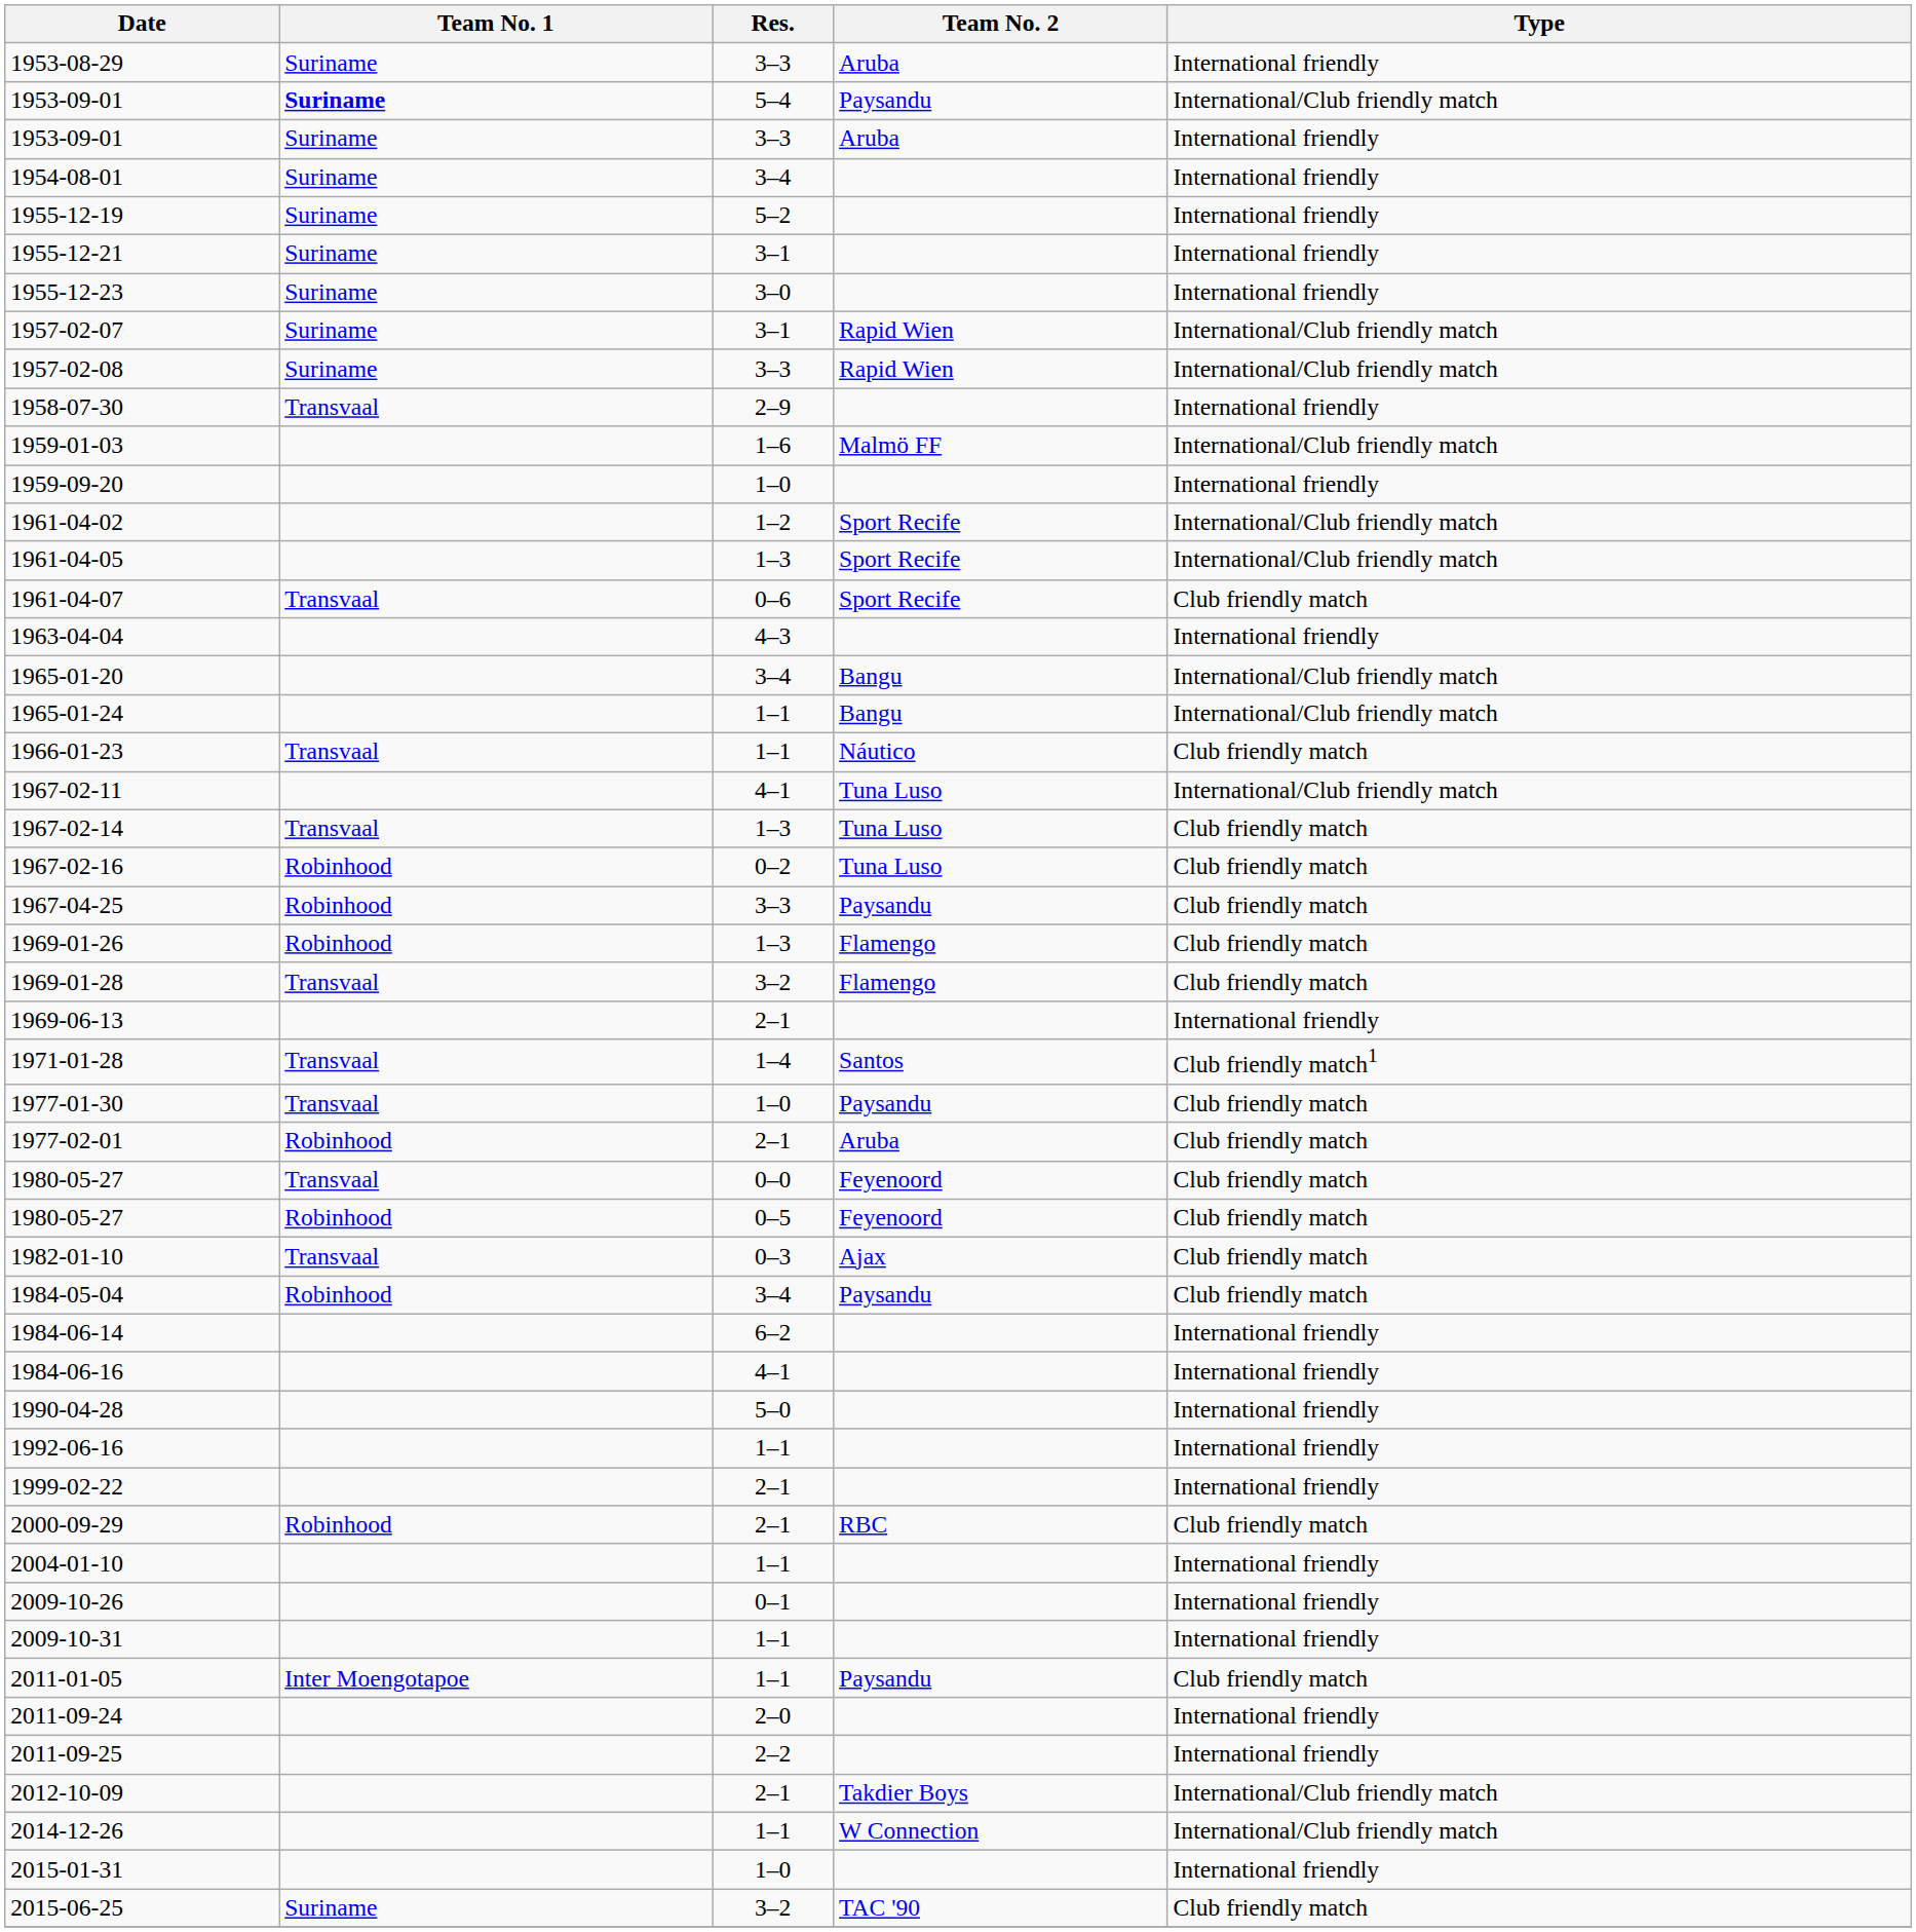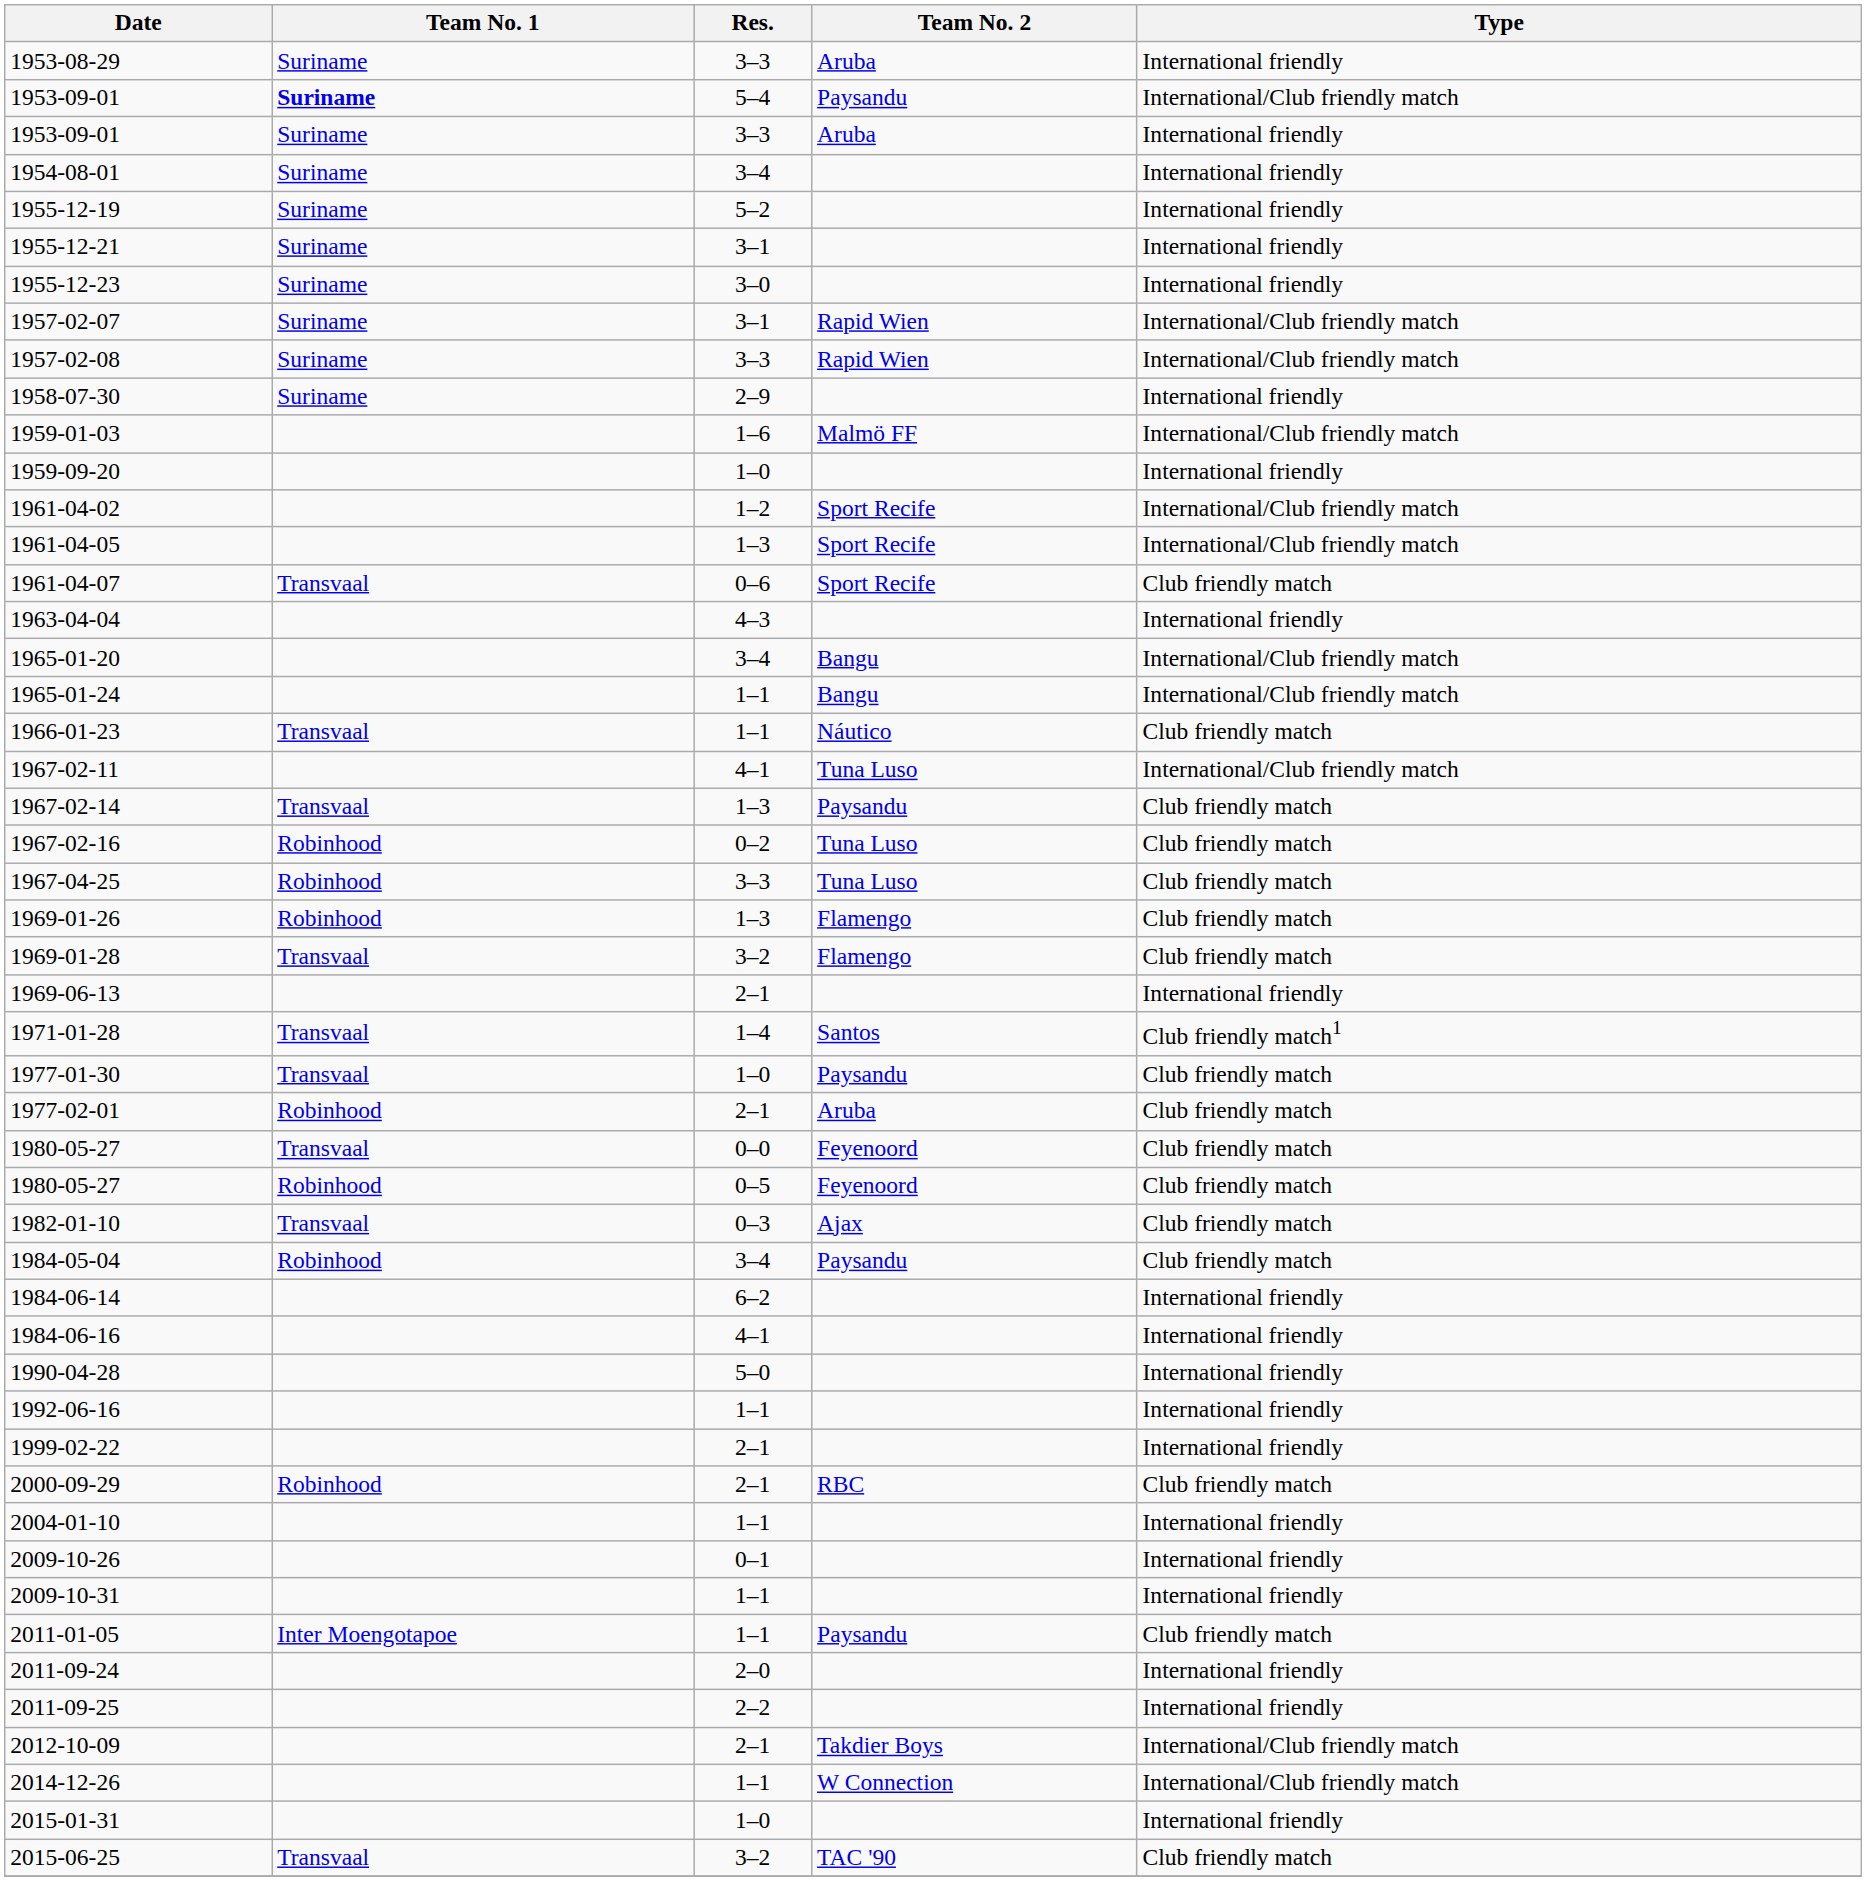 <table class="wikitable" style="text-align: left;" width="100%">
 <tr>
 <th>Date</th>
 <th>Team No. 1</th>
 <th>Res.</th>
 <th>Team No. 2</th>
 <th>Type</th>
 </tr>
 <tr>
 <td>1953-08-29</td>
 <td> <a href='#'>Suriname</a></td>
 <td style="text-align:center;">3–3</td>
 <td> <a href='#'>Aruba</a></td>
 <td>International friendly</td>
 </tr>
 <tr>
 <td>1953-09-01</td>
 <td><strong> <a href='#'>Suriname</a></strong></td>
 <td style="text-align:center;">5–4</td>
 <td> <a href='#'>Paysandu</a></td>
 <td>International/Club friendly match</td>
 </tr>
 <tr>
 <td>1953-09-01</td>
 <td> <a href='#'>Suriname</a></td>
 <td style="text-align:center;">3–3</td>
 <td> <a href='#'>Aruba</a></td>
 <td>International friendly</td>
 </tr>
 <tr>
 <td>1954-08-01</td>
 <td> <a href='#'>Suriname</a></td>
 <td style="text-align:center;">3–4</td>
 <td></td>
 <td>International friendly</td>
 </tr>
 <tr>
 <td>1955-12-19</td>
 <td> <a href='#'>Suriname</a></td>
 <td style="text-align:center;">5–2</td>
 <td></td>
 <td>International friendly</td>
 </tr>
 <tr>
 <td>1955-12-21</td>
 <td> <a href='#'>Suriname</a></td>
 <td style="text-align:center;">3–1</td>
 <td></td>
 <td>International friendly</td>
 </tr>
 <tr>
 <td>1955-12-23</td>
 <td> <a href='#'>Suriname</a></td>
 <td style="text-align:center;">3–0</td>
 <td></td>
 <td>International friendly</td>
 </tr>
 <tr>
 <td>1957-02-07</td>
 <td> <a href='#'>Suriname</a></td>
 <td style="text-align:center;">3–1</td>
 <td> <a href='#'>Rapid Wien</a></td>
 <td>International/Club friendly match</td>
 </tr>
 <tr>
 <td>1957-02-08</td>
 <td> <a href='#'>Suriname</a></td>
 <td style="text-align:center;">3–3</td>
 <td> <a href='#'>Rapid Wien</a></td>
 <td>International/Club friendly match</td>
 </tr>
 <tr>
 <td>1958-07-30</td>
-<td> <a href='#'>Transvaal</a></td>
+<td> <a href='#'>Suriname</a></td>
 <td style="text-align:center;">2–9</td>
 <td></td>
 <td>International friendly</td>
 </tr>
 <tr>
 <td>1959-01-03</td>
 <td></td>
 <td style="text-align:center;">1–6</td>
 <td> <a href='#'>Malmö FF</a></td>
 <td>International/Club friendly match</td>
 </tr>
 <tr>
 <td>1959-09-20</td>
 <td></td>
 <td style="text-align:center;">1–0</td>
 <td></td>
 <td>International friendly</td>
 </tr>
 <tr>
 <td>1961-04-02</td>
 <td></td>
 <td style="text-align:center;">1–2</td>
 <td> <a href='#'>Sport Recife</a></td>
 <td>International/Club friendly match</td>
 </tr>
 <tr>
 <td>1961-04-05</td>
 <td></td>
 <td style="text-align:center;">1–3</td>
 <td> <a href='#'>Sport Recife</a></td>
 <td>International/Club friendly match</td>
 </tr>
 <tr>
 <td>1961-04-07</td>
 <td> <a href='#'>Transvaal</a></td>
 <td style="text-align:center;">0–6</td>
 <td> <a href='#'>Sport Recife</a></td>
 <td>Club friendly match</td>
 </tr>
 <tr>
 <td>1963-04-04</td>
 <td></td>
 <td style="text-align:center;">4–3</td>
 <td></td>
 <td>International friendly</td>
 </tr>
 <tr>
 <td>1965-01-20</td>
 <td></td>
 <td style="text-align:center;">3–4</td>
 <td> <a href='#'>Bangu</a></td>
 <td>International/Club friendly match</td>
 </tr>
 <tr>
 <td>1965-01-24</td>
 <td></td>
 <td style="text-align:center;">1–1</td>
 <td> <a href='#'>Bangu</a></td>
 <td>International/Club friendly match</td>
 </tr>
 <tr>
 <td>1966-01-23</td>
 <td> <a href='#'>Transvaal</a></td>
 <td style="text-align:center;">1–1</td>
 <td> <a href='#'>Náutico</a></td>
 <td>Club friendly match</td>
 </tr>
 <tr>
 <td>1967-02-11</td>
 <td></td>
 <td style="text-align:center;">4–1</td>
 <td> <a href='#'>Tuna Luso</a></td>
 <td>International/Club friendly match</td>
 </tr>
 <tr>
 <td>1967-02-14</td>
 <td> <a href='#'>Transvaal</a></td>
 <td style="text-align:center;">1–3</td>
-<td> <a href='#'>Tuna Luso</a></td>
+<td> <a href='#'>Paysandu</a></td>
 <td>Club friendly match</td>
 </tr>
 <tr>
 <td>1967-02-16</td>
 <td> <a href='#'>Robinhood</a></td>
 <td style="text-align:center;">0–2</td>
 <td> <a href='#'>Tuna Luso</a></td>
 <td>Club friendly match</td>
 </tr>
 <tr>
 <td>1967-04-25</td>
 <td> <a href='#'>Robinhood</a></td>
 <td style="text-align:center;">3–3</td>
-<td> <a href='#'>Paysandu</a></td>
+<td> <a href='#'>Tuna Luso</a></td>
 <td>Club friendly match</td>
 </tr>
 <tr>
 <td>1969-01-26</td>
 <td> <a href='#'>Robinhood</a></td>
 <td style="text-align:center;">1–3</td>
 <td> <a href='#'>Flamengo</a></td>
 <td>Club friendly match</td>
 </tr>
 <tr>
 <td>1969-01-28</td>
 <td> <a href='#'>Transvaal</a></td>
 <td style="text-align:center;">3–2</td>
 <td> <a href='#'>Flamengo</a></td>
 <td>Club friendly match</td>
 </tr>
 <tr>
 <td>1969-06-13</td>
 <td></td>
 <td style="text-align:center;">2–1</td>
 <td></td>
 <td>International friendly</td>
 </tr>
 <tr>
 <td>1971-01-28</td>
 <td> <a href='#'>Transvaal</a></td>
 <td style="text-align:center;">1–4</td>
 <td> <a href='#'>Santos</a></td>
 <td>Club friendly match<sup>1</sup></td>
 </tr>
 <tr>
 <td>1977-01-30</td>
 <td> <a href='#'>Transvaal</a></td>
 <td style="text-align:center;">1–0</td>
 <td> <a href='#'>Paysandu</a></td>
 <td>Club friendly match</td>
 </tr>
 <tr>
 <td>1977-02-01</td>
 <td> <a href='#'>Robinhood</a></td>
 <td style="text-align:center;">2–1</td>
 <td> <a href='#'>Aruba</a></td>
 <td>Club friendly match</td>
 </tr>
 <tr>
 <td>1980-05-27</td>
 <td> <a href='#'>Transvaal</a></td>
 <td style="text-align:center;">0–0</td>
 <td> <a href='#'>Feyenoord</a></td>
 <td>Club friendly match</td>
 </tr>
 <tr>
 <td>1980-05-27</td>
 <td> <a href='#'>Robinhood</a></td>
 <td style="text-align:center;">0–5</td>
 <td> <a href='#'>Feyenoord</a></td>
 <td>Club friendly match</td>
 </tr>
 <tr>
 <td>1982-01-10</td>
 <td> <a href='#'>Transvaal</a></td>
 <td style="text-align:center;">0–3</td>
 <td> <a href='#'>Ajax</a></td>
 <td>Club friendly match</td>
 </tr>
 <tr>
 <td>1984-05-04</td>
 <td> <a href='#'>Robinhood</a></td>
 <td style="text-align:center;">3–4</td>
 <td> <a href='#'>Paysandu</a></td>
 <td>Club friendly match</td>
 </tr>
 <tr>
 <td>1984-06-14</td>
 <td></td>
 <td style="text-align:center;">6–2</td>
 <td></td>
 <td>International friendly</td>
 </tr>
 <tr>
 <td>1984-06-16</td>
 <td></td>
 <td style="text-align:center;">4–1</td>
 <td></td>
 <td>International friendly</td>
 </tr>
 <tr>
 <td>1990-04-28</td>
 <td></td>
 <td style="text-align:center;">5–0</td>
 <td></td>
 <td>International friendly</td>
 </tr>
 <tr>
 <td>1992-06-16</td>
 <td></td>
 <td style="text-align:center;">1–1</td>
 <td></td>
 <td>International friendly</td>
 </tr>
 <tr>
 <td>1999-02-22</td>
 <td></td>
 <td style="text-align:center;">2–1</td>
 <td></td>
 <td>International friendly</td>
 </tr>
 <tr>
 <td>2000-09-29</td>
 <td> <a href='#'>Robinhood</a></td>
 <td style="text-align:center;">2–1</td>
 <td> <a href='#'>RBC</a></td>
 <td>Club friendly match</td>
 </tr>
 <tr>
 <td>2004-01-10</td>
 <td></td>
 <td style="text-align:center;">1–1</td>
 <td></td>
 <td>International friendly</td>
 </tr>
 <tr>
 <td>2009-10-26</td>
 <td></td>
 <td style="text-align:center;">0–1</td>
 <td></td>
 <td>International friendly</td>
 </tr>
 <tr>
 <td>2009-10-31</td>
 <td></td>
 <td style="text-align:center;">1–1</td>
 <td></td>
 <td>International friendly</td>
 </tr>
 <tr>
 <td>2011-01-05</td>
 <td> <a href='#'>Inter Moengotapoe</a></td>
 <td style="text-align:center;">1–1</td>
 <td> <a href='#'>Paysandu</a></td>
 <td>Club friendly match</td>
 </tr>
 <tr>
 <td>2011-09-24</td>
 <td></td>
 <td style="text-align:center;">2–0</td>
 <td></td>
 <td>International friendly</td>
 </tr>
 <tr>
 <td>2011-09-25</td>
 <td></td>
 <td style="text-align:center;">2–2</td>
 <td></td>
 <td>International friendly</td>
 </tr>
 <tr>
 <td>2012-10-09</td>
 <td></td>
 <td style="text-align:center;">2–1</td>
 <td> <a href='#'>Takdier Boys</a></td>
 <td>International/Club friendly match</td>
 </tr>
 <tr>
 <td>2014-12-26</td>
 <td></td>
 <td style="text-align:center;">1–1</td>
 <td> <a href='#'>W Connection</a></td>
 <td>International/Club friendly match</td>
 </tr>
 <tr>
 <td>2015-01-31</td>
 <td></td>
 <td style="text-align:center;">1–0</td>
 <td></td>
 <td>International friendly</td>
 </tr>
 <tr>
 <td>2015-06-25</td>
-<td> <a href='#'>Suriname</a></td>
+<td> <a href='#'>Transvaal</a></td>
 <td style="text-align:center;">3–2</td>
 <td> <a href='#'>TAC '90</a></td>
 <td>Club friendly match</td>
 </tr>
 <tr>
 </tr>
 </table>
